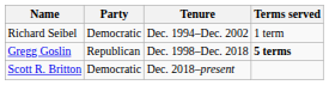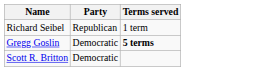 <table class="wikitable mw-collapsible mw-collapsed">
 <tr>
 <th scope="col">Name</th>
 <th scope="col">Party</th>
-<th scope="col">Tenure</th>
 <th scope="col">Terms served</th>
 </tr>
 <tr>
 <td>Richard Seibel</td>
-<td>Democratic</td>
-<td>Dec. 1994–Dec. 2002</td>
+<td>Republican</td>
 <td>1 term</td>
 </tr>
 <tr>
 <td><a href='#'>Gregg Goslin</a></td>
-<td>Republican</td>
-<td>Dec. 1998–Dec. 2018</td>
+<td>Democratic</td>
 <td><strong>5 terms</strong></td>
 </tr>
 <tr>
 <td><a href='#'>Scott R. Britton</a></td>
 <td>Democratic</td>
-<td>Dec. 2018–<em>present</em></td>
 <td></td>
 </tr>
 </table>
